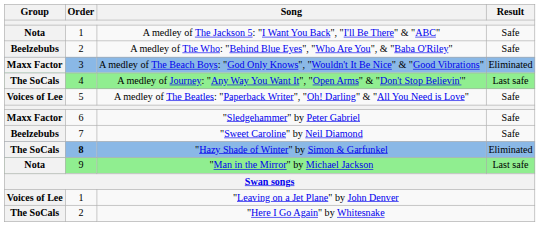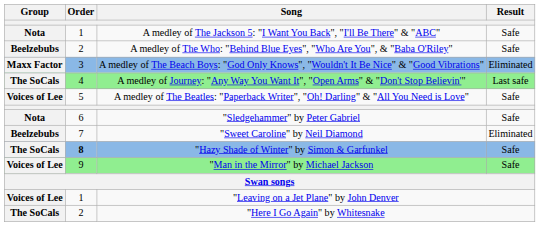 <table class="wikitable plainrowheaders" style="text-align:center;">
 <tr>
 <th scope="col">Group</th>
 <th scope="col">Order</th>
 <th scope="col">Song</th>
 <th scope="col">Result</th>
 </tr>
 <tr>
 <th scope="row" colspan="4"></th>
 </tr>
 <tr>
 <th scope="row">Nota</th>
 <td>1</td>
 <td>A medley of <a href='#'>The Jackson 5</a>: "<a href='#'>I Want You Back</a>", "<a href='#'>I'll Be There</a>" & "<a href='#'>ABC</a>"</td>
 <td>Safe</td>
 </tr>
 <tr>
 <th scope="row">Beelzebubs</th>
 <td>2</td>
 <td>A medley of <a href='#'>The Who</a>: "<a href='#'>Behind Blue Eyes</a>", "<a href='#'>Who Are You</a>", & "<a href='#'>Baba O'Riley</a>"</td>
 <td>Safe</td>
 </tr>
 <tr bgcolor="8AB8E6">
 <th scope="row">Maxx Factor</th>
 <td>3</td>
 <td>A medley of <a href='#'>The Beach Boys</a>: "<a href='#'>God Only Knows</a>", "<a href='#'>Wouldn't It Be Nice</a>" & "<a href='#'>Good Vibrations</a>"</td>
 <td>Eliminated</td>
 </tr>
 <tr bgcolor="lightgreen">
 <th scope="row">The SoCals</th>
 <td>4</td>
 <td>A medley of <a href='#'>Journey</a>: "<a href='#'>Any Way You Want It</a>", "<a href='#'>Open Arms</a>" & "<a href='#'>Don't Stop Believin'</a>"</td>
 <td>Last safe</td>
 </tr>
 <tr>
 <th scope="row">Voices of Lee</th>
 <td>5</td>
 <td>A medley of <a href='#'>The Beatles</a>: "<a href='#'>Paperback Writer</a>", "<a href='#'>Oh! Darling</a>" & "<a href='#'>All You Need is Love</a>"</td>
 <td>Safe</td>
 </tr>
 <tr>
 <th scope="row" colspan="4"></th>
 </tr>
 <tr>
-<th scope="row">Maxx Factor</th>
+<th scope="row">Nota</th>
 <td>6</td>
 <td>"<a href='#'>Sledgehammer</a>" by <a href='#'>Peter Gabriel</a></td>
 <td>Safe</td>
 </tr>
 <tr>
 <th scope="row">Beelzebubs</th>
 <td>7</td>
 <td>"<a href='#'>Sweet Caroline</a>" by <a href='#'>Neil Diamond</a></td>
-<td>Safe</td>
+<td>Eliminated</td>
 </tr>
 <tr bgcolor="8AB8E6">
 <th scope="row">The SoCals</th>
 <td><strong>8</strong></td>
 <td>"<a href='#'>Hazy Shade of Winter</a>" by <a href='#'>Simon & Garfunkel</a></td>
-<td>Eliminated</td>
+<td>Safe</td>
 </tr>
 <tr bgcolor="lightgreen">
-<th scope="row">Nota</th>
+<th scope="row">Voices of Lee</th>
 <td>9</td>
 <td>"<a href='#'>Man in the Mirror</a>" by <a href='#'>Michael Jackson</a></td>
-<td>Last safe</td>
+<td>Safe</td>
 </tr>
 <tr>
 <th scope="col" colspan="6"><a href='#'>Swan songs</a></th>
 </tr>
 <tr>
 <th scope="row">Voices of Lee</th>
 <td>1</td>
 <td colspan="2">"<a href='#'>Leaving on a Jet Plane</a>" by <a href='#'>John Denver</a></td>
 </tr>
 <tr>
 <th scope="row">The SoCals</th>
 <td>2</td>
 <td colspan="2">"<a href='#'>Here I Go Again</a>" by <a href='#'>Whitesnake</a></td>
 </tr>
 </table>
